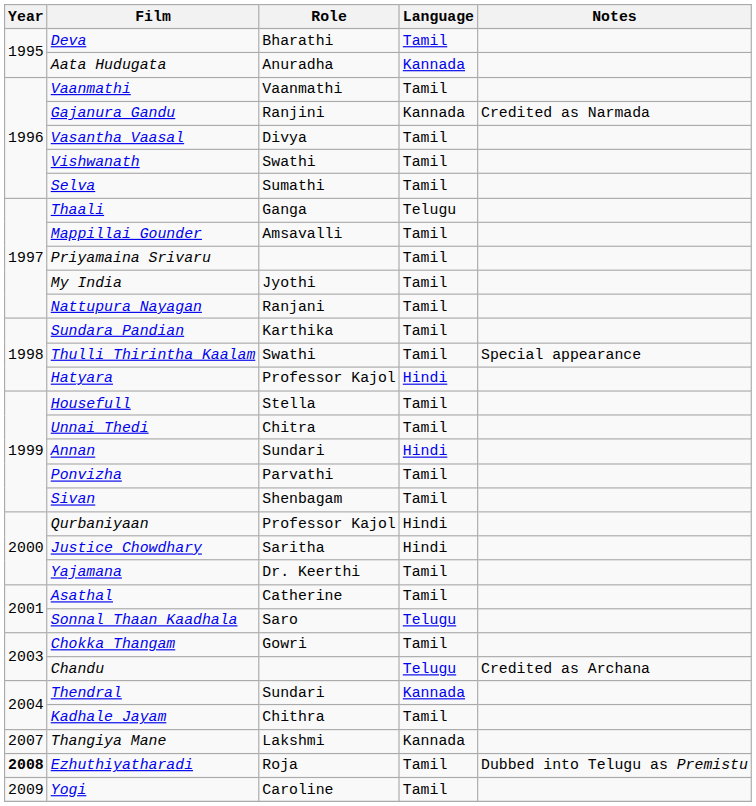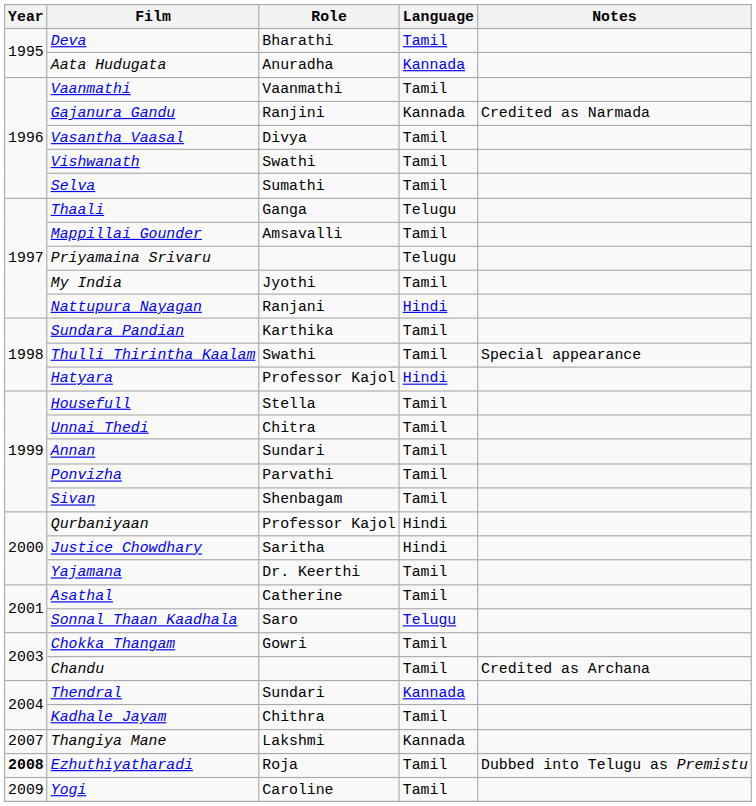 <table class="wikitable sortable">
 <tr>
 <th>Year</th>
 <th>Film</th>
 <th>Role</th>
 <th>Language</th>
 <th class="unsortable">Notes</th>
 </tr>
 <tr>
 <td rowspan="2">1995</td>
 <td><em><a href='#'>Deva</a></em></td>
 <td>Bharathi</td>
 <td><a href='#'>Tamil</a></td>
 <td></td>
 </tr>
 <tr>
 <td><em>Aata Hudugata</em></td>
 <td>Anuradha</td>
 <td><a href='#'>Kannada</a></td>
 <td></td>
 </tr>
 <tr>
 <td rowspan="5">1996</td>
 <td><em><a href='#'>Vaanmathi</a></em></td>
 <td>Vaanmathi</td>
 <td>Tamil</td>
 <td></td>
 </tr>
 <tr>
 <td><em><a href='#'>Gajanura Gandu</a></em></td>
 <td>Ranjini</td>
 <td>Kannada</td>
 <td>Credited as Narmada</td>
 </tr>
 <tr>
 <td><em><a href='#'>Vasantha Vaasal</a></em></td>
 <td>Divya</td>
 <td>Tamil</td>
 <td></td>
 </tr>
 <tr>
 <td><em><a href='#'>Vishwanath</a></em></td>
 <td>Swathi</td>
 <td>Tamil</td>
 <td></td>
 </tr>
 <tr>
 <td><em><a href='#'>Selva</a></em></td>
 <td>Sumathi</td>
 <td>Tamil</td>
 <td></td>
 </tr>
 <tr>
 <td rowspan="5">1997</td>
 <td><em><a href='#'>Thaali</a></em></td>
 <td>Ganga</td>
 <td>Telugu</td>
 <td></td>
 </tr>
 <tr>
 <td><em><a href='#'>Mappillai Gounder</a></em></td>
 <td>Amsavalli</td>
 <td>Tamil</td>
 <td></td>
 </tr>
 <tr>
 <td><em>Priyamaina Srivaru</em></td>
 <td></td>
-<td>Tamil</td>
+<td>Telugu</td>
 <td></td>
 </tr>
 <tr>
 <td><em>My India</em></td>
 <td>Jyothi</td>
 <td>Tamil</td>
 <td></td>
 </tr>
 <tr>
 <td><em><a href='#'>Nattupura Nayagan</a></em></td>
 <td>Ranjani</td>
-<td>Tamil</td>
+<td><a href='#'>Hindi</a></td>
 <td></td>
 </tr>
 <tr>
 <td rowspan="3">1998</td>
 <td><em><a href='#'>Sundara Pandian</a></em></td>
 <td>Karthika</td>
 <td>Tamil</td>
 <td></td>
 </tr>
 <tr>
 <td><em><a href='#'>Thulli Thirintha Kaalam</a></em></td>
 <td>Swathi</td>
 <td>Tamil</td>
 <td>Special appearance</td>
 </tr>
 <tr>
 <td><em><a href='#'>Hatyara</a></em></td>
 <td>Professor Kajol</td>
 <td><a href='#'>Hindi</a></td>
 <td></td>
 </tr>
 <tr>
 <td rowspan="5">1999</td>
 <td><em><a href='#'>Housefull</a></em></td>
 <td>Stella</td>
 <td>Tamil</td>
 <td></td>
 </tr>
 <tr>
 <td><em><a href='#'>Unnai Thedi</a></em></td>
 <td>Chitra</td>
 <td>Tamil</td>
 <td></td>
 </tr>
 <tr>
 <td><em><a href='#'>Annan</a></em></td>
 <td>Sundari</td>
-<td><a href='#'>Hindi</a></td>
+<td>Tamil</td>
 <td></td>
 </tr>
 <tr>
 <td><em><a href='#'>Ponvizha</a></em></td>
 <td>Parvathi</td>
 <td>Tamil</td>
 <td></td>
 </tr>
 <tr>
 <td><em><a href='#'>Sivan</a></em></td>
 <td>Shenbagam</td>
 <td>Tamil</td>
 <td></td>
 </tr>
 <tr>
 <td rowspan="3">2000</td>
 <td><em>Qurbaniyaan</em></td>
 <td>Professor Kajol</td>
 <td>Hindi</td>
 <td></td>
 </tr>
 <tr>
 <td><em><a href='#'>Justice Chowdhary</a></em></td>
 <td>Saritha</td>
 <td>Hindi</td>
 <td></td>
 </tr>
 <tr>
 <td><em><a href='#'>Yajamana</a></em></td>
 <td>Dr. Keerthi</td>
 <td>Tamil</td>
 <td></td>
 </tr>
 <tr>
 <td rowspan="2">2001</td>
 <td><em><a href='#'>Asathal</a></em></td>
 <td>Catherine</td>
 <td>Tamil</td>
 <td></td>
 </tr>
 <tr>
 <td><em><a href='#'>Sonnal Thaan Kaadhala</a></em></td>
 <td>Saro</td>
 <td><a href='#'>Telugu</a></td>
 <td></td>
 </tr>
 <tr>
 <td rowspan="2">2003</td>
 <td><em><a href='#'>Chokka Thangam</a></em></td>
 <td>Gowri</td>
 <td>Tamil</td>
 <td></td>
 </tr>
 <tr>
 <td><em>Chandu</em></td>
 <td></td>
-<td><a href='#'>Telugu</a></td>
+<td>Tamil</td>
 <td>Credited as Archana</td>
 </tr>
 <tr>
 <td rowspan="2">2004</td>
 <td><em><a href='#'>Thendral</a></em></td>
 <td>Sundari</td>
 <td><a href='#'>Kannada</a></td>
 <td></td>
 </tr>
 <tr>
 <td><em><a href='#'>Kadhale Jayam</a></em></td>
 <td>Chithra</td>
 <td>Tamil</td>
 <td></td>
 </tr>
 <tr>
 <td>2007</td>
 <td><em>Thangiya Mane</em></td>
 <td>Lakshmi</td>
 <td>Kannada</td>
 <td></td>
 </tr>
 <tr>
 <td><strong>2008</strong></td>
 <td><em><a href='#'>Ezhuthiyatharadi</a></em></td>
 <td>Roja</td>
 <td>Tamil</td>
 <td>Dubbed into Telugu as <em>Premistu</em></td>
 </tr>
 <tr>
 <td>2009</td>
 <td><em><a href='#'>Yogi</a></em></td>
 <td>Caroline</td>
 <td>Tamil</td>
 <td></td>
 </tr>
 <tr>
 </tr>
 </table>
